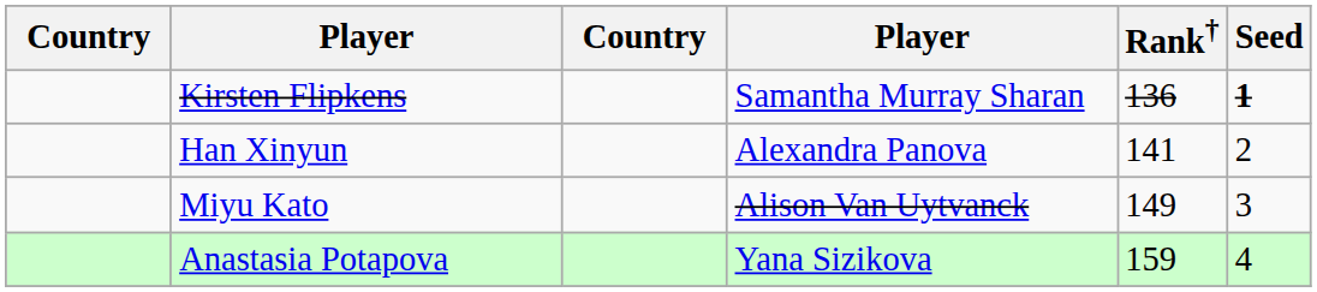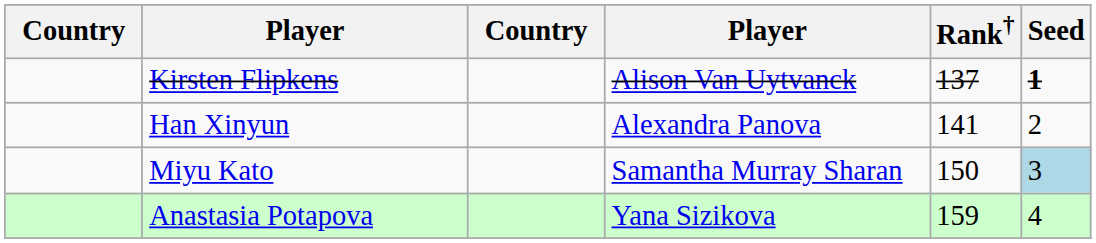 <table class="sortable wikitable">
 <tr>
 <th width="70">Country</th>
 <th width="175">Player</th>
 <th width="70">Country</th>
 <th width="175">Player</th>
 <th>Rank<sup>†</sup></th>
 <th>Seed</th>
 </tr>
 <tr>
 <td><s></s></td>
 <td><s><a href='#'>Kirsten Flipkens</a></s></td>
 <td><s></s></td>
-<td><a href='#'>Samantha Murray Sharan</a></td>
-<td><s>136</s></td>
+<td><s><a href='#'>Alison Van Uytvanck</a></s></td>
+<td><s>137</s></td>
 <td><strong><s>1</s></strong></td>
 </tr>
 <tr>
 <td></td>
 <td><a href='#'>Han Xinyun</a></td>
 <td></td>
 <td><a href='#'>Alexandra Panova</a></td>
 <td>141</td>
 <td>2</td>
 </tr>
 <tr>
 <td></td>
 <td><a href='#'>Miyu Kato</a></td>
 <td></td>
-<td><s><a href='#'>Alison Van Uytvanck</a></s></td>
-<td>149</td>
-<td>3</td>
+<td><a href='#'>Samantha Murray Sharan</a></td>
+<td>150</td>
+<td style="background: lightblue;">3</td>
 </tr>
 <tr style="background:#cfc;">
 <td></td>
 <td><a href='#'>Anastasia Potapova</a></td>
 <td></td>
 <td><a href='#'>Yana Sizikova</a></td>
 <td>159</td>
 <td>4</td>
 </tr>
 </table>
